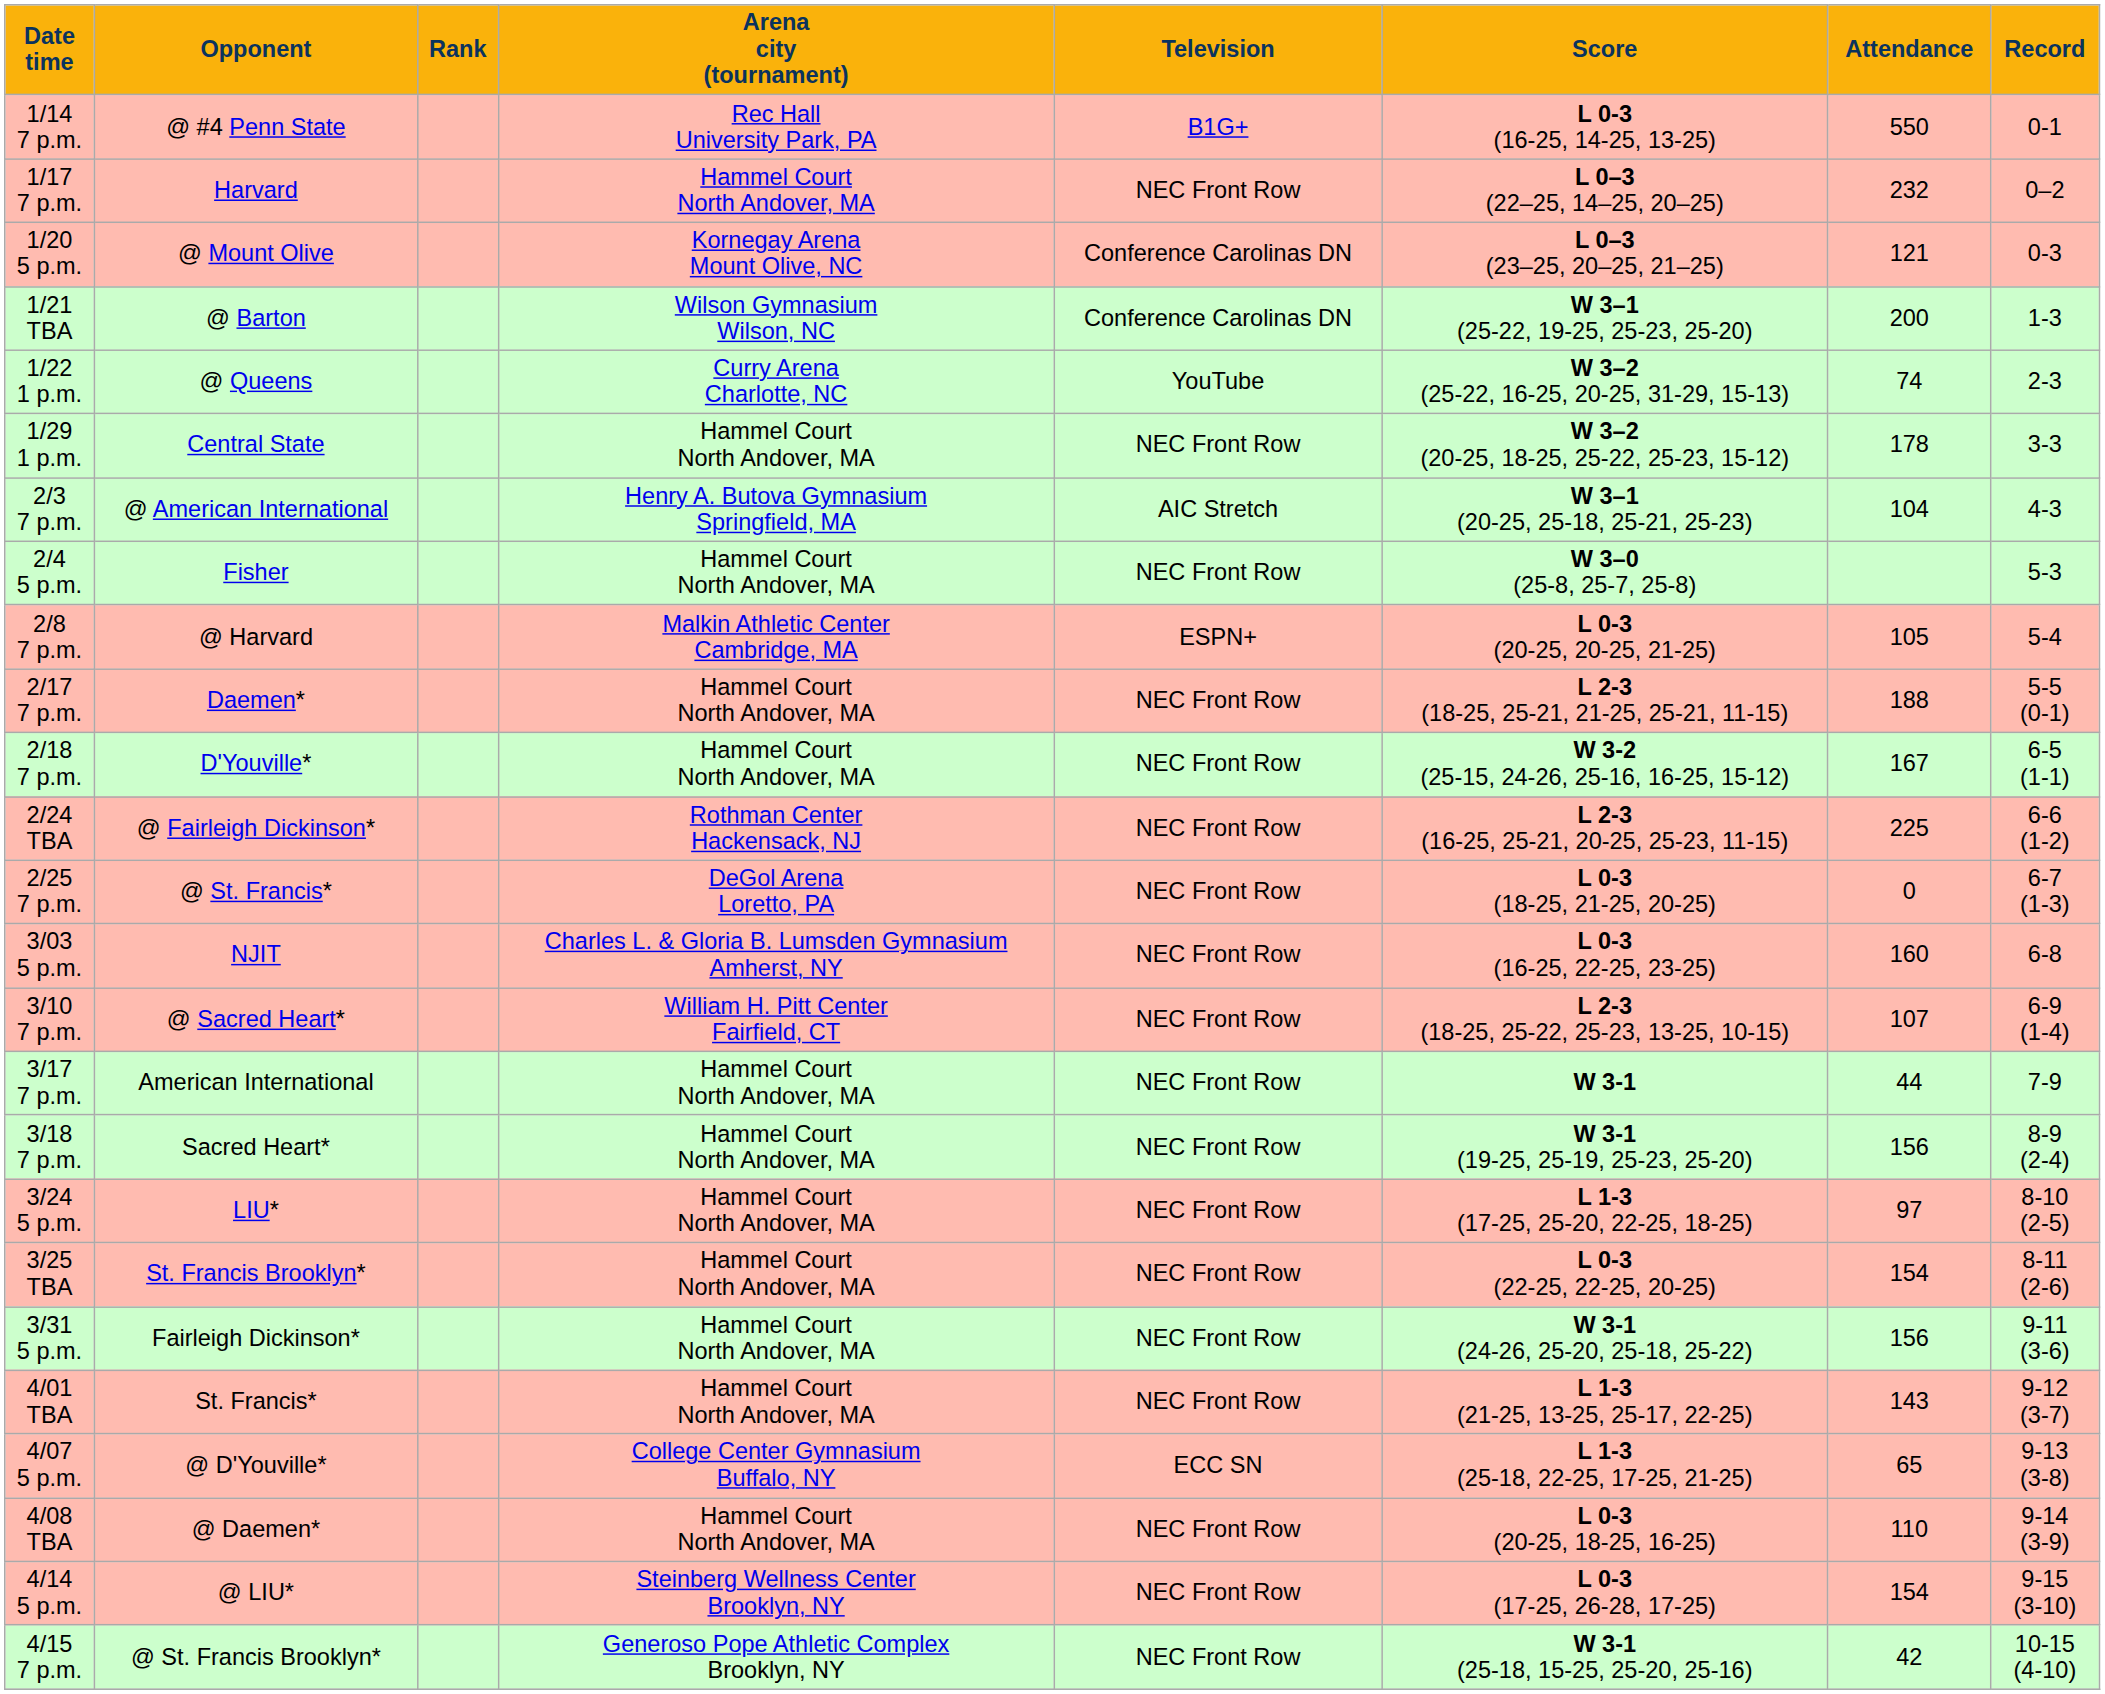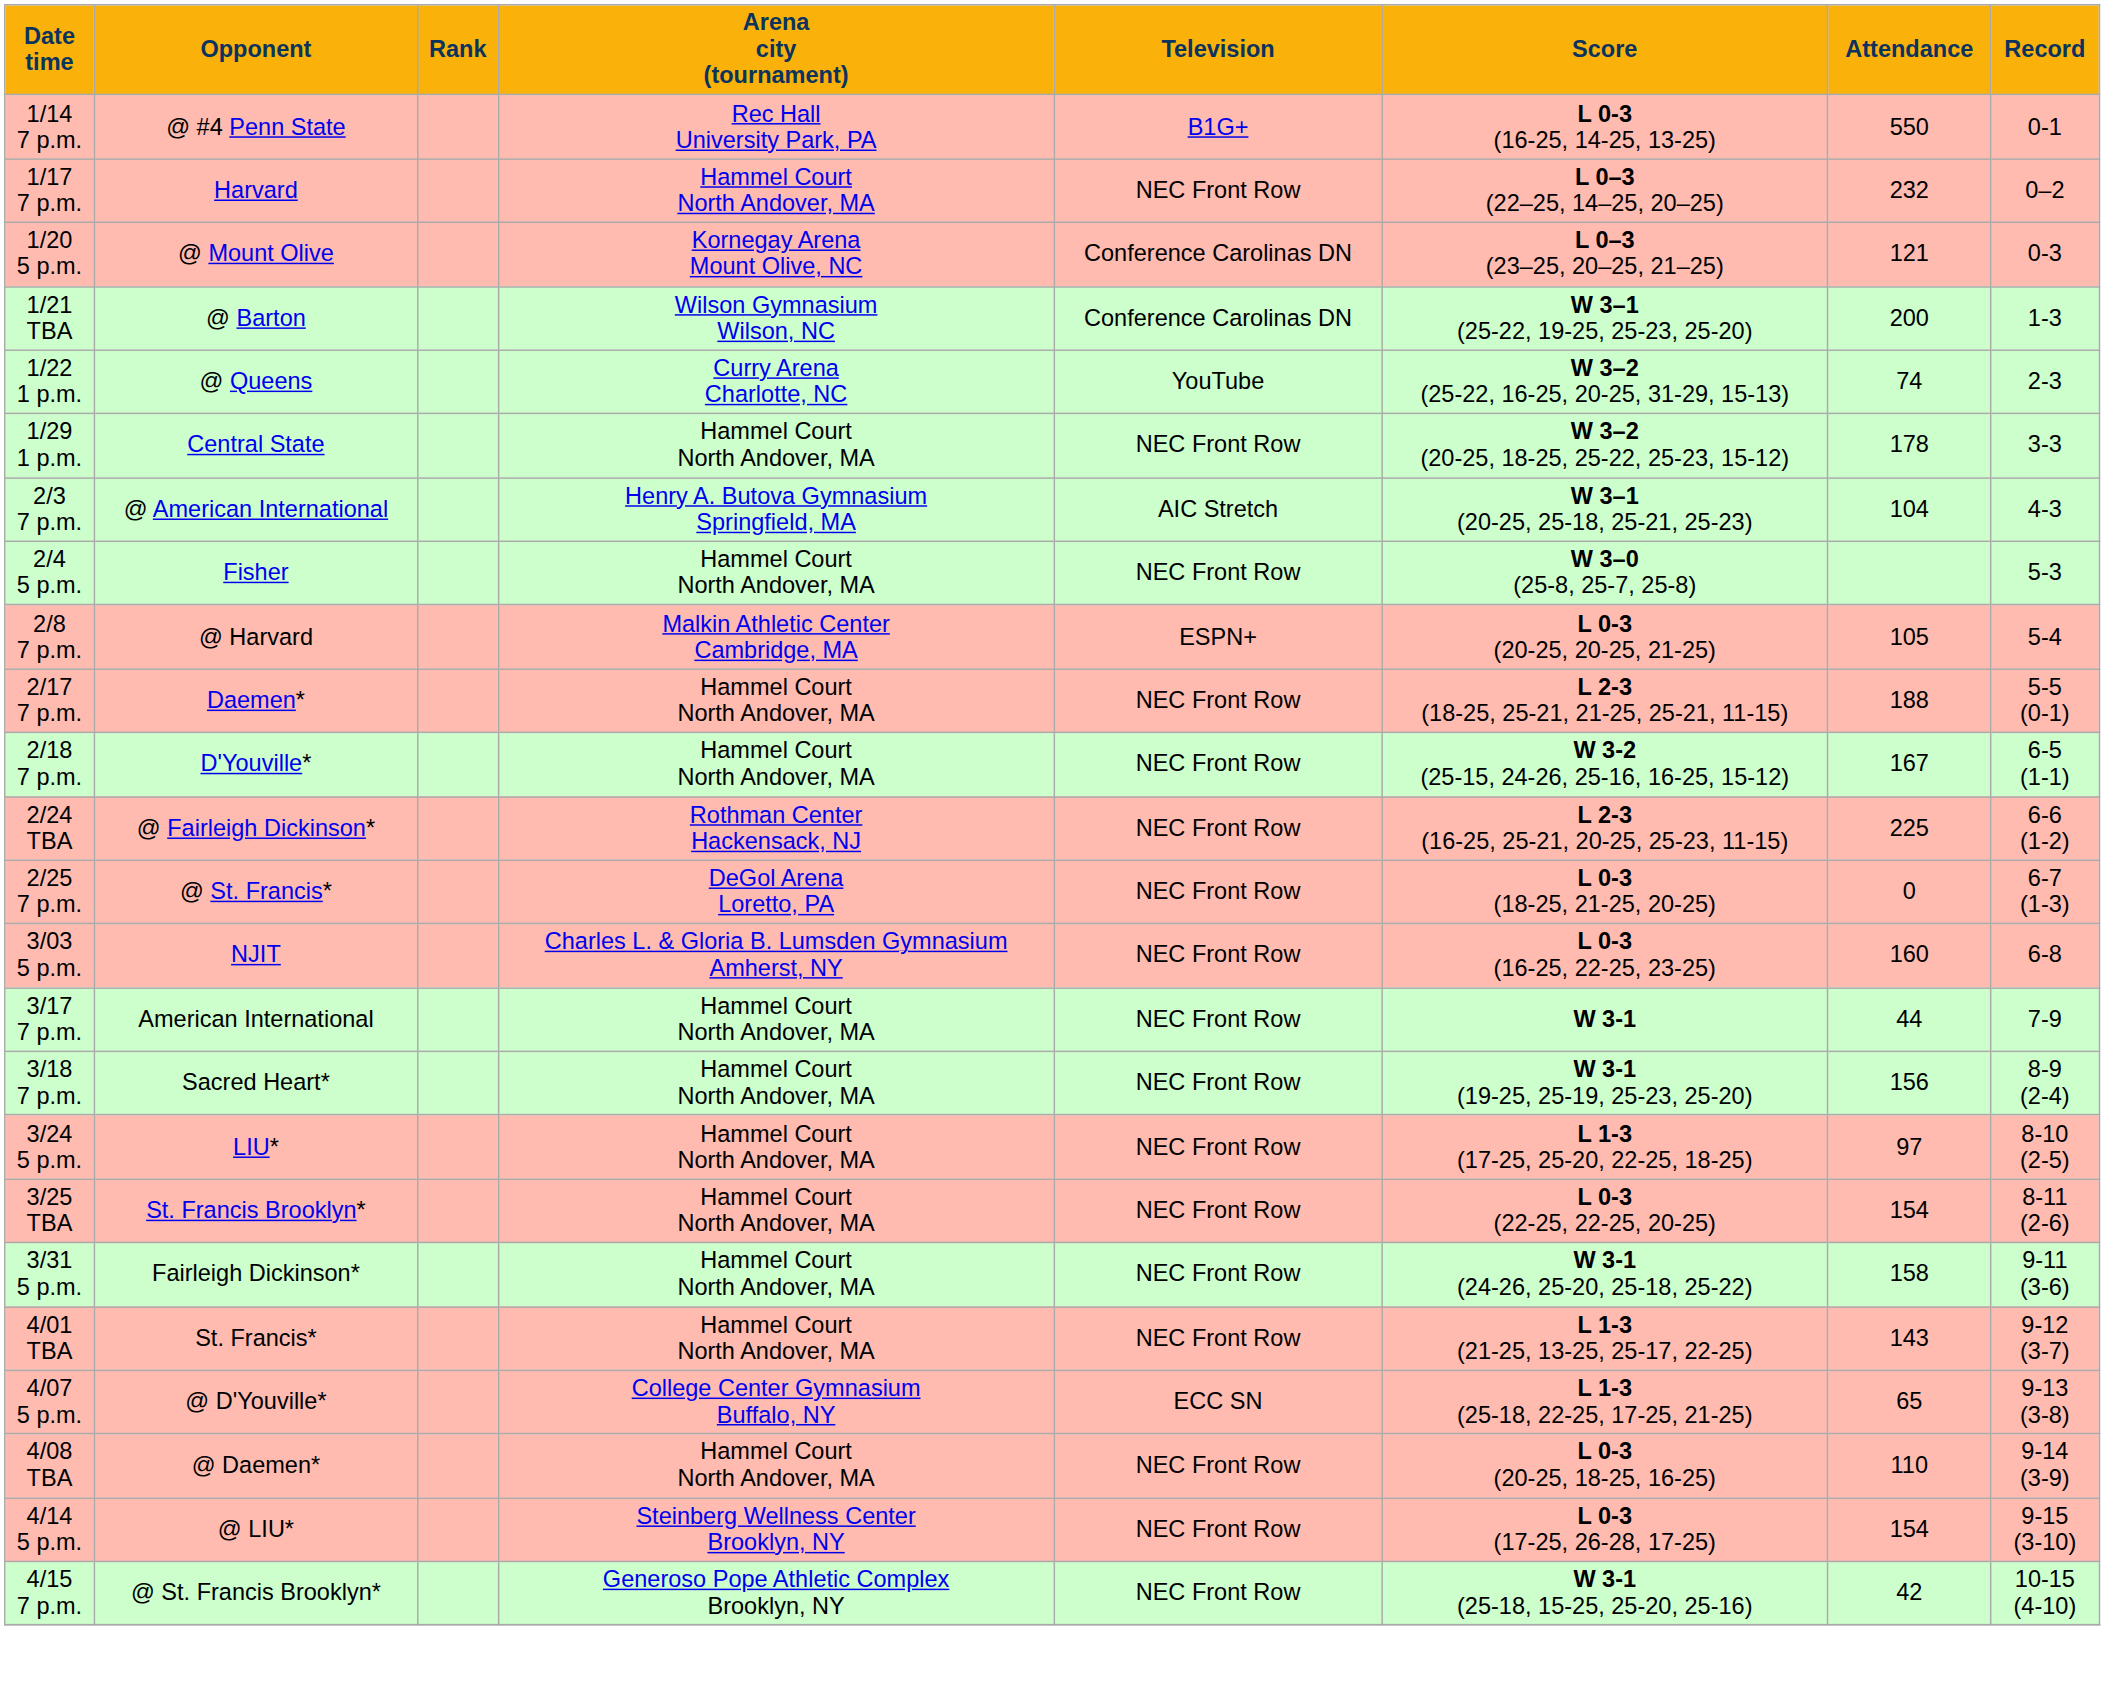 <table class="wikitable sortable" style="width:90%">
 <tr>
 <th style="background:#FAB20B; color:#0B335E;" scope="col">Date<br>time</th>
 <th style="background:#FAB20B; color:#0B335E;" scope="col">Opponent</th>
 <th style="background:#FAB20B; color:#0B335E;" scope="col">Rank</th>
 <th style="background:#FAB20B; color:#0B335E;" scope="col">Arena<br>city<br>(tournament)</th>
 <th style="background:#FAB20B; color:#0B335E;" scope="col">Television</th>
 <th style="background:#FAB20B; color:#0B335E;" scope="col">Score</th>
 <th style="background:#FAB20B; color:#0B335E;" scope="col">Attendance</th>
 <th style="background:#FAB20B; color:#0B335E;" scope="col">Record</th>
 </tr>
 <tr align="center" bgcolor="#ffbbb">
 <td>1/14<br>7 p.m.</td>
 <td>@ #4 <a href='#'>Penn State</a></td>
 <td></td>
 <td><a href='#'>Rec Hall</a><br><a href='#'>University Park, PA</a></td>
 <td><a href='#'>B1G+</a></td>
 <td><strong>L 0-3</strong><br>(16-25, 14-25, 13-25)</td>
 <td>550</td>
 <td>0-1</td>
 </tr>
 <tr align="center" bgcolor="#ffbbb">
 <td>1/17<br>7 p.m.</td>
 <td><a href='#'>Harvard</a></td>
 <td></td>
 <td><a href='#'>Hammel Court</a><br><a href='#'>North Andover, MA</a></td>
 <td>NEC Front Row</td>
 <td><strong>L 0–3</strong><br>(22–25, 14–25, 20–25) </td>
 <td>232</td>
 <td>0–2</td>
 </tr>
 <tr align="center" bgcolor="#ffbbb">
 <td>1/20<br>5 p.m.</td>
 <td>@ <a href='#'>Mount Olive</a></td>
 <td></td>
 <td><a href='#'>Kornegay Arena</a><br><a href='#'>Mount Olive, NC</a></td>
 <td>Conference Carolinas DN</td>
 <td><strong>L 0–3</strong><br>(23–25, 20–25, 21–25)</td>
 <td>121</td>
 <td>0-3</td>
 </tr>
 <tr align="center" bgcolor="#ccffcc">
 <td>1/21<br>TBA</td>
 <td>@ <a href='#'>Barton</a></td>
 <td></td>
 <td><a href='#'>Wilson Gymnasium</a><br><a href='#'>Wilson, NC</a></td>
 <td>Conference Carolinas DN</td>
 <td><strong>W 3–1</strong><br>(25-22, 19-25, 25-23, 25-20)</td>
 <td>200</td>
 <td>1-3</td>
 </tr>
 <tr align="center" bgcolor="#ccffcc">
 <td>1/22<br>1 p.m.</td>
 <td>@ <a href='#'>Queens</a></td>
 <td></td>
 <td><a href='#'>Curry Arena</a><br><a href='#'>Charlotte, NC</a></td>
 <td>YouTube</td>
 <td><strong>W 3–2</strong><br>(25-22, 16-25, 20-25, 31-29, 15-13)</td>
 <td>74</td>
 <td>2-3</td>
 </tr>
 <tr align="center" bgcolor="#ccffcc">
 <td>1/29<br>1 p.m.</td>
 <td><a href='#'>Central State</a></td>
 <td></td>
 <td>Hammel Court<br>North Andover, MA</td>
 <td>NEC Front Row</td>
 <td><strong>W 3–2</strong><br>(20-25, 18-25, 25-22, 25-23, 15-12)</td>
 <td>178</td>
 <td>3-3</td>
 </tr>
 <tr align="center" bgcolor="#ccffcc">
 <td>2/3<br>7 p.m.</td>
 <td>@ <a href='#'>American International</a></td>
 <td></td>
 <td><a href='#'>Henry A. Butova Gymnasium</a><br><a href='#'>Springfield, MA</a></td>
 <td>AIC Stretch</td>
 <td><strong>W 3–1</strong><br>(20-25, 25-18, 25-21, 25-23)</td>
 <td>104</td>
 <td>4-3</td>
 </tr>
 <tr align="center" bgcolor="#ccffcc">
 <td>2/4<br>5 p.m.</td>
 <td><a href='#'>Fisher</a></td>
 <td></td>
 <td>Hammel Court<br>North Andover, MA</td>
 <td>NEC Front Row</td>
 <td><strong>W 3–0</strong><br>(25-8, 25-7, 25-8)</td>
 <td></td>
 <td>5-3</td>
 </tr>
 <tr align="center" bgcolor="#ffbbb">
 <td>2/8<br>7 p.m.</td>
 <td>@ Harvard</td>
 <td></td>
 <td><a href='#'>Malkin Athletic Center</a><br><a href='#'>Cambridge, MA</a></td>
 <td>ESPN+</td>
 <td><strong>L 0-3</strong><br>(20-25, 20-25, 21-25)</td>
 <td>105</td>
 <td>5-4</td>
 </tr>
 <tr align="center" bgcolor="#ffbbb">
 <td>2/17<br>7 p.m.</td>
 <td><a href='#'>Daemen</a>*</td>
 <td></td>
 <td>Hammel Court<br>North Andover, MA</td>
 <td>NEC Front Row</td>
 <td><strong>L 2-3</strong><br>(18-25, 25-21, 21-25, 25-21, 11-15)</td>
 <td>188</td>
 <td>5-5<br>(0-1)</td>
 </tr>
 <tr align="center" bgcolor="#ccffcc">
 <td>2/18<br>7 p.m.</td>
 <td><a href='#'>D'Youville</a>*</td>
 <td></td>
 <td>Hammel Court<br>North Andover, MA</td>
 <td>NEC Front Row</td>
 <td><strong>W 3-2</strong><br>(25-15, 24-26, 25-16, 16-25, 15-12)</td>
 <td>167</td>
 <td>6-5<br>(1-1)</td>
 </tr>
 <tr align="center" bgcolor="#ffbbb">
 <td>2/24<br>TBA</td>
 <td>@ <a href='#'>Fairleigh Dickinson</a>*</td>
 <td></td>
 <td><a href='#'>Rothman Center</a><br><a href='#'>Hackensack, NJ</a></td>
 <td>NEC Front Row</td>
 <td><strong>L 2-3</strong><br>(16-25, 25-21, 20-25, 25-23, 11-15)</td>
 <td>225</td>
 <td>6-6<br>(1-2)</td>
 </tr>
 <tr align="center" bgcolor="#ffbbb">
 <td>2/25<br>7 p.m.</td>
 <td>@ <a href='#'>St. Francis</a>*</td>
 <td></td>
 <td><a href='#'>DeGol Arena</a><br><a href='#'>Loretto, PA</a></td>
 <td>NEC Front Row</td>
 <td><strong>L 0-3</strong><br>(18-25, 21-25, 20-25)</td>
 <td>0</td>
 <td>6-7<br>(1-3)</td>
 </tr>
 <tr align="center" bgcolor="#ffbbb">
 <td>3/03<br>5 p.m.</td>
 <td><a href='#'>NJIT</a></td>
 <td></td>
 <td><a href='#'>Charles L. & Gloria B. Lumsden Gymnasium</a><br><a href='#'>Amherst, NY</a></td>
 <td>NEC Front Row</td>
 <td><strong>L 0-3</strong><br>(16-25, 22-25, 23-25)</td>
 <td>160</td>
 <td>6-8</td>
 </tr>
-<tr align="center" bgcolor="#ffbbb">
-<td>3/10<br>7 p.m.</td>
-<td>@ <a href='#'>Sacred Heart</a>*</td>
-<td></td>
-<td><a href='#'>William H. Pitt Center</a><br><a href='#'>Fairfield, CT</a></td>
-<td>NEC Front Row</td>
-<td><strong>L 2-3</strong><br>(18-25, 25-22, 25-23, 13-25, 10-15)</td>
-<td>107</td>
-<td>6-9<br>(1-4)</td>
-</tr>
 <tr align="center" bgcolor="#ccffcc">
 <td>3/17<br>7 p.m.</td>
 <td>American International</td>
 <td></td>
 <td>Hammel Court<br>North Andover, MA</td>
 <td>NEC Front Row</td>
 <td><strong>W 3-1</strong></td>
 <td>44</td>
 <td>7-9</td>
 </tr>
 <tr align="center" bgcolor="#ccffcc">
 <td>3/18<br>7 p.m.</td>
 <td>Sacred Heart*</td>
 <td></td>
 <td>Hammel Court<br>North Andover, MA</td>
 <td>NEC Front Row</td>
 <td><strong>W 3-1</strong><br>(19-25, 25-19, 25-23, 25-20)</td>
 <td>156</td>
 <td>8-9<br>(2-4)</td>
 </tr>
 <tr align="center" bgcolor="#ffbbb">
 <td>3/24<br>5 p.m.</td>
 <td><a href='#'>LIU</a>*</td>
 <td></td>
 <td>Hammel Court<br>North Andover, MA</td>
 <td>NEC Front Row</td>
 <td><strong>L 1-3</strong><br>(17-25, 25-20, 22-25, 18-25)</td>
 <td>97</td>
 <td>8-10<br>(2-5)</td>
 </tr>
 <tr align="center" bgcolor="#ffbbb">
 <td>3/25<br>TBA</td>
 <td><a href='#'>St. Francis Brooklyn</a>*</td>
 <td></td>
 <td>Hammel Court<br>North Andover, MA</td>
 <td>NEC Front Row</td>
 <td><strong>L 0-3</strong><br>(22-25, 22-25, 20-25)</td>
 <td>154</td>
 <td>8-11<br>(2-6)</td>
 </tr>
 <tr align="center" bgcolor="#ccffcc">
 <td>3/31<br>5 p.m.</td>
 <td>Fairleigh Dickinson*</td>
 <td></td>
 <td>Hammel Court<br>North Andover, MA</td>
 <td>NEC Front Row</td>
 <td><strong>W 3-1</strong><br>(24-26, 25-20, 25-18, 25-22)</td>
-<td>156</td>
+<td>158</td>
 <td>9-11<br>(3-6)</td>
 </tr>
 <tr align="center" bgcolor="#ffbbb">
 <td>4/01<br>TBA</td>
 <td>St. Francis*</td>
 <td></td>
 <td>Hammel Court<br>North Andover, MA</td>
 <td>NEC Front Row</td>
 <td><strong>L 1-3</strong><br>(21-25, 13-25, 25-17, 22-25)</td>
 <td>143</td>
 <td>9-12<br>(3-7)</td>
 </tr>
 <tr align="center" bgcolor="#ffbbb">
 <td>4/07<br>5 p.m.</td>
 <td>@ D'Youville*</td>
 <td></td>
 <td><a href='#'>College Center Gymnasium</a><br><a href='#'>Buffalo, NY</a></td>
 <td>ECC SN</td>
 <td><strong>L 1-3</strong><br>(25-18, 22-25, 17-25, 21-25)</td>
 <td>65</td>
 <td>9-13<br>(3-8)</td>
 </tr>
 <tr align="center" bgcolor="#ffbbb">
 <td>4/08<br>TBA</td>
 <td>@ Daemen*</td>
 <td></td>
 <td>Hammel Court<br>North Andover, MA</td>
 <td>NEC Front Row</td>
 <td><strong>L 0-3</strong><br>(20-25, 18-25, 16-25)</td>
 <td>110</td>
 <td>9-14<br>(3-9)</td>
 </tr>
 <tr align="center" bgcolor="#ffbbb">
 <td>4/14<br>5 p.m.</td>
 <td>@ LIU*</td>
 <td></td>
 <td><a href='#'>Steinberg Wellness Center</a><br><a href='#'>Brooklyn, NY</a></td>
 <td>NEC Front Row</td>
 <td><strong>L 0-3</strong><br>(17-25, 26-28, 17-25)</td>
 <td>154</td>
 <td>9-15<br>(3-10)</td>
 </tr>
 <tr align="center" bgcolor="#ccffcc">
 <td>4/15<br>7 p.m.</td>
 <td>@ St. Francis Brooklyn*</td>
 <td></td>
 <td><a href='#'>Generoso Pope Athletic Complex</a><br>Brooklyn, NY</td>
 <td>NEC Front Row</td>
 <td><strong>W 3-1</strong><br>(25-18, 15-25, 25-20, 25-16)</td>
 <td>42</td>
 <td>10-15<br>(4-10)</td>
 </tr>
 <tr>
 </tr>
 </table>
